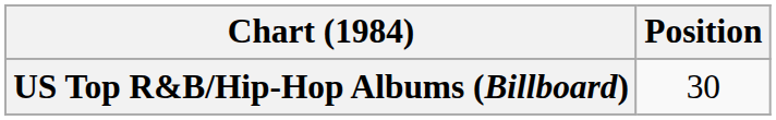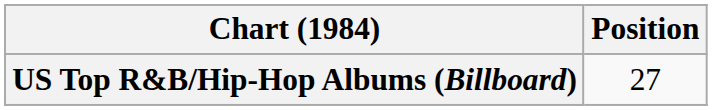 <table class="wikitable plainrowheaders" style="text-align:center">
 <tr>
 <th scope="col">Chart (1984)</th>
 <th scope="col">Position</th>
 </tr>
 <tr>
 <th scope="row">US Top R&B/Hip-Hop Albums (<em>Billboard</em>)</th>
-<td>30</td>
+<td>27</td>
 </tr>
 </table>
